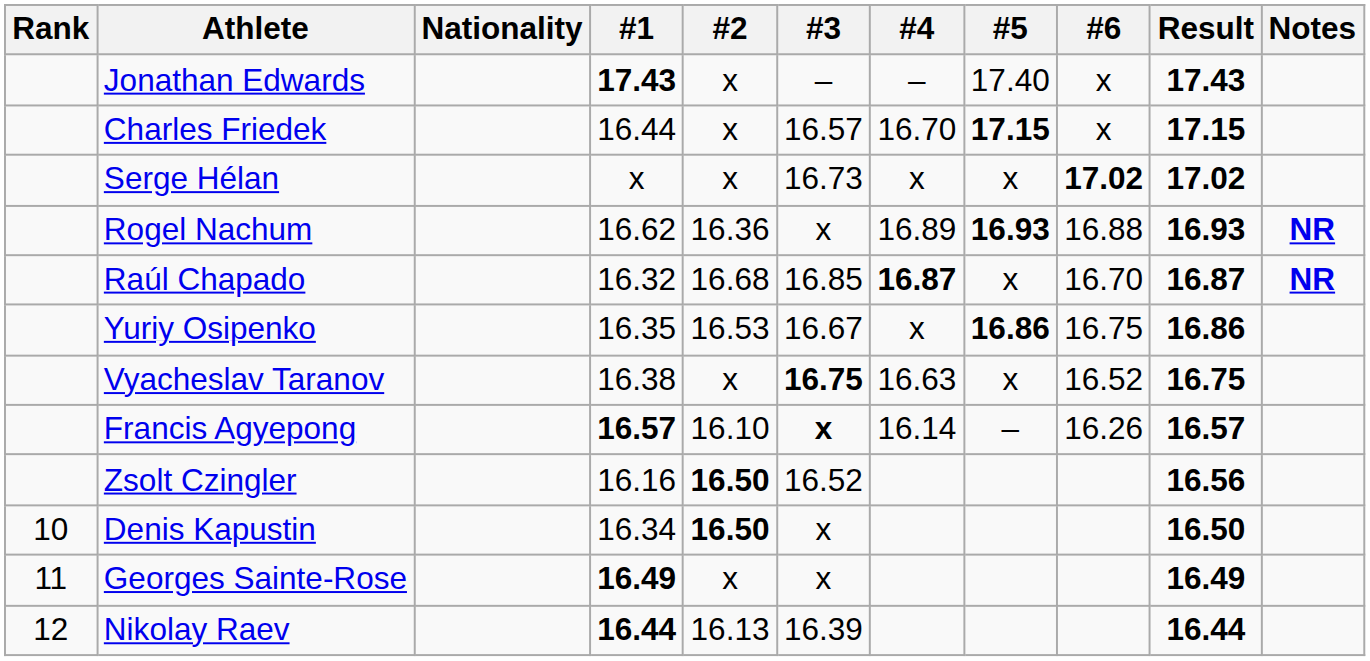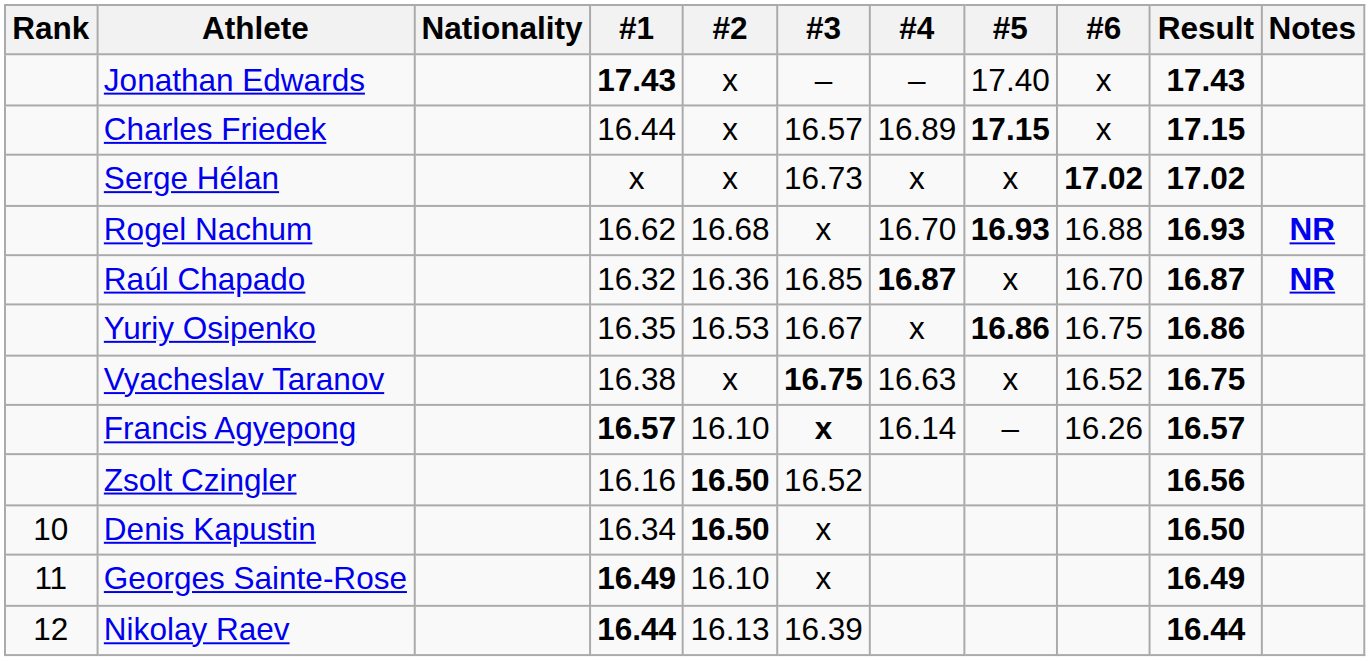 <table class="wikitable sortable" style="text-align:center">
 <tr>
 <th>Rank</th>
 <th>Athlete</th>
 <th>Nationality</th>
 <th>#1</th>
 <th>#2</th>
 <th>#3</th>
 <th>#4</th>
 <th>#5</th>
 <th>#6</th>
 <th>Result</th>
 <th>Notes</th>
 </tr>
 <tr>
 <td></td>
 <td align="left"><a href='#'>Jonathan Edwards</a></td>
 <td align=left></td>
 <td><strong>17.43</strong></td>
 <td>x</td>
 <td>–</td>
 <td>–</td>
 <td>17.40</td>
 <td>x</td>
 <td><strong>17.43</strong></td>
 <td></td>
 </tr>
 <tr>
 <td></td>
 <td align="left"><a href='#'>Charles Friedek</a></td>
 <td align=left></td>
 <td>16.44</td>
 <td>x</td>
 <td>16.57</td>
-<td>16.70</td>
+<td>16.89</td>
 <td><strong>17.15</strong></td>
 <td>x</td>
 <td><strong>17.15</strong></td>
 <td></td>
 </tr>
 <tr>
 <td></td>
 <td align="left"><a href='#'>Serge Hélan</a></td>
 <td align=left></td>
 <td>x</td>
 <td>x</td>
 <td>16.73</td>
 <td>x</td>
 <td>x</td>
 <td><strong>17.02</strong></td>
 <td><strong>17.02</strong></td>
 <td></td>
 </tr>
 <tr>
 <td></td>
 <td align="left"><a href='#'>Rogel Nachum</a></td>
 <td align=left></td>
 <td>16.62</td>
-<td>16.36</td>
+<td>16.68</td>
 <td>x</td>
-<td>16.89</td>
+<td>16.70</td>
 <td><strong>16.93</strong></td>
 <td>16.88</td>
 <td><strong>16.93</strong></td>
 <td><strong><a href='#'>NR</a></strong></td>
 </tr>
 <tr>
 <td></td>
 <td align="left"><a href='#'>Raúl Chapado</a></td>
 <td align=left></td>
 <td>16.32</td>
-<td>16.68</td>
+<td>16.36</td>
 <td>16.85</td>
 <td><strong>16.87</strong></td>
 <td>x</td>
 <td>16.70</td>
 <td><strong>16.87</strong></td>
 <td><strong><a href='#'>NR</a></strong></td>
 </tr>
 <tr>
 <td></td>
 <td align="left"><a href='#'>Yuriy Osipenko</a></td>
 <td align=left></td>
 <td>16.35</td>
 <td>16.53</td>
 <td>16.67</td>
 <td>x</td>
 <td><strong>16.86</strong></td>
 <td>16.75</td>
 <td><strong>16.86</strong></td>
 <td></td>
 </tr>
 <tr>
 <td></td>
 <td align="left"><a href='#'>Vyacheslav Taranov</a></td>
 <td align=left></td>
 <td>16.38</td>
 <td>x</td>
 <td><strong>16.75</strong></td>
 <td>16.63</td>
 <td>x</td>
 <td>16.52</td>
 <td><strong>16.75</strong></td>
 <td></td>
 </tr>
 <tr>
 <td></td>
 <td align="left"><a href='#'>Francis Agyepong</a></td>
 <td align=left></td>
 <td><strong>16.57</strong></td>
 <td>16.10</td>
 <td><strong>x</strong></td>
 <td>16.14</td>
 <td>–</td>
 <td>16.26</td>
 <td><strong>16.57</strong></td>
 <td></td>
 </tr>
 <tr>
 <td></td>
 <td align="left"><a href='#'>Zsolt Czingler</a></td>
 <td align=left></td>
 <td>16.16</td>
 <td><strong>16.50</strong></td>
 <td>16.52</td>
 <td></td>
 <td></td>
 <td></td>
 <td><strong>16.56</strong></td>
 <td></td>
 </tr>
 <tr>
 <td>10</td>
 <td align="left"><a href='#'>Denis Kapustin</a></td>
 <td align=left></td>
 <td>16.34</td>
 <td><strong>16.50</strong></td>
 <td>x</td>
 <td></td>
 <td></td>
 <td></td>
 <td><strong>16.50</strong></td>
 <td></td>
 </tr>
 <tr>
 <td>11</td>
 <td align="left"><a href='#'>Georges Sainte-Rose</a></td>
 <td align=left></td>
 <td><strong>16.49</strong></td>
-<td>x</td>
+<td>16.10</td>
 <td>x</td>
 <td></td>
 <td></td>
 <td></td>
 <td><strong>16.49</strong></td>
 <td></td>
 </tr>
 <tr>
 <td>12</td>
 <td align="left"><a href='#'>Nikolay Raev</a></td>
 <td align=left></td>
 <td><strong>16.44</strong></td>
 <td>16.13</td>
 <td>16.39</td>
 <td></td>
 <td></td>
 <td></td>
 <td><strong>16.44</strong></td>
 <td></td>
 </tr>
 </table>
